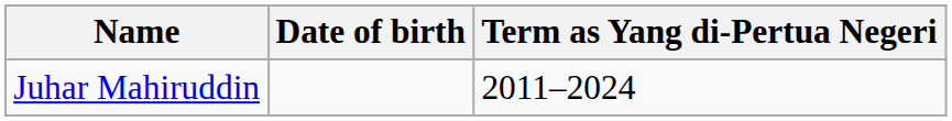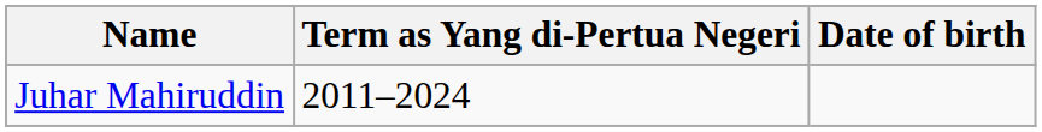 <table class="wikitable">
 <tr>
 <th>Name</th>
+<th>Term as Yang di-Pertua Negeri</th>
 <th>Date of birth</th>
-<th>Term as Yang di-Pertua Negeri</th>
 </tr>
 <tr>
 <td><a href='#'>Juhar Mahiruddin</a></td>
+<td>2011–2024</td>
 <td></td>
-<td>2011–2024</td>
 </tr>
 </table>
